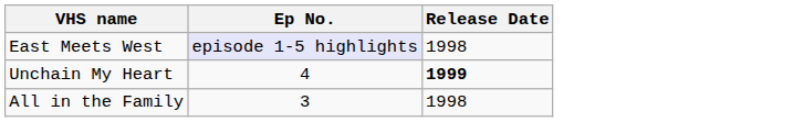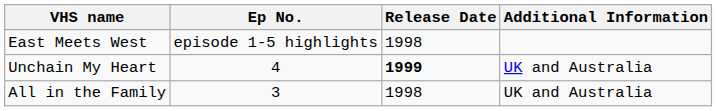 <table class="wikitable">
 <tr>
 <th>VHS name</th>
 <th>Ep No.</th>
 <th>Release Date</th>
+<th>Additional Information</th>
 </tr>
 <tr>
 <td>East Meets West</td>
-<td style="background: lavender; text-align:center;">episode 1-5 highlights</td>
+<td style="text-align:center;">episode 1-5 highlights</td>
 <td>1998</td>
+<td></td>
 </tr>
 <tr>
 <td>Unchain My Heart</td>
 <td style="text-align:center;">4</td>
 <td><strong>1999</strong></td>
+<td><a href='#'>UK</a> and Australia</td>
 </tr>
 <tr>
 <td>All in the Family</td>
 <td style="text-align:center;">3</td>
 <td>1998</td>
+<td>UK and Australia</td>
 </tr>
 </table>
